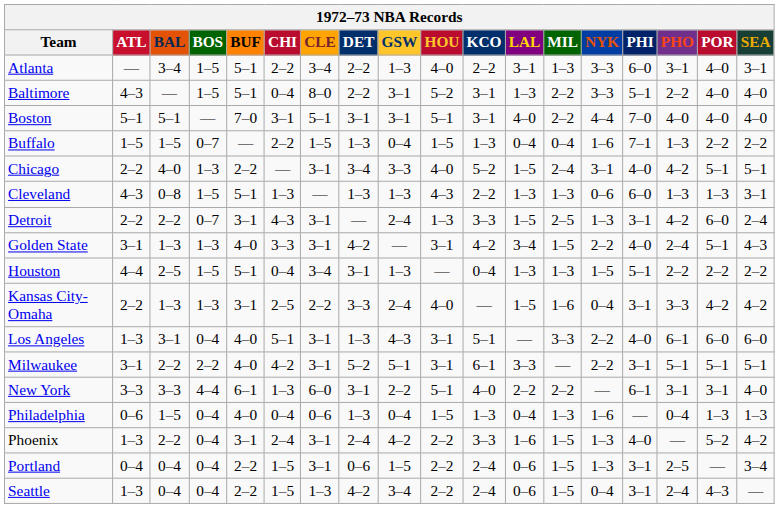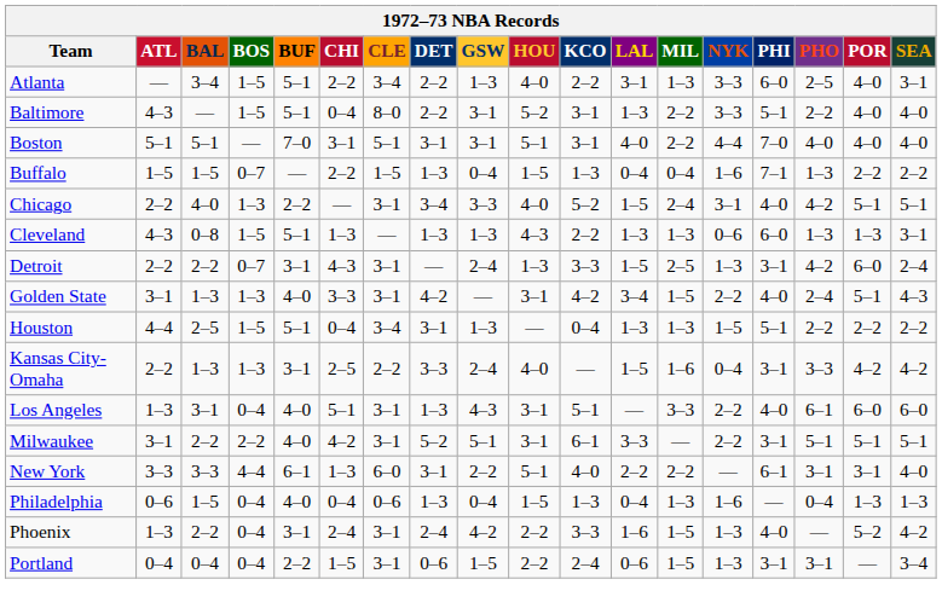 <table class="wikitable" style="font-size:95%; text-align:center;">
 <tr>
 <th colspan=18>1972–73 NBA Records</th>
 </tr>
 <tr>
 <th width=100>Team</th>
 <th style="background:#C90F2E;color:#FFFFFF;width=35">ATL</th>
 <th style="background:#E45206;color:#002854;width=35">BAL</th>
 <th style="background:#006400;color:#FFFFFF;width=35">BOS</th>
 <th style="background:#FF8201;color:#000000;width=35">BUF</th>
 <th style="background:#BA0C2F;color:#FFFFFF;width=35">CHI</th>
 <th style="background:#FFA402;color:#77222F;width=35">CLE</th>
 <th style="background:#012F6B;color:#FFFFFF;width=35">DET</th>
 <th style="background:#FFC62C;color:#012F6B;width=35">GSW</th>
 <th style="background:#BA0C2F;color:#FEC72E;width=35">HOU</th>
 <th style="background:#012F6B;color:#FFFFFF;width=35">KCO</th>
 <th style="background:#800080;color:#FFD700;width=35">LAL</th>
 <th style="background:#006400;color:#FFFFFF;width=35">MIL</th>
 <th style="background:#003EA4;color:#E35208;width=35">NYK</th>
 <th style="background:#012268;color:#FFFFFF;width=35">PHI</th>
 <th style="background:#702F8B;color:#FA4417;width=35">PHO</th>
 <th style="background:#BA0C2F;color:#FFFFFF;width=35">POR</th>
 <th style="background:#173F36;color:#EBAA00;width=35">SEA</th>
 </tr>
 <tr>
 <td style="text-align:left;"><a href='#'>Atlanta</a></td>
 <td>—</td>
 <td>3–4</td>
 <td>1–5</td>
 <td>5–1</td>
 <td>2–2</td>
 <td>3–4</td>
 <td>2–2</td>
 <td>1–3</td>
 <td>4–0</td>
 <td>2–2</td>
 <td>3–1</td>
 <td>1–3</td>
 <td>3–3</td>
 <td>6–0</td>
-<td>3–1</td>
+<td>2–5</td>
 <td>4–0</td>
 <td>3–1</td>
 </tr>
 <tr>
 <td style="text-align:left;"><a href='#'>Baltimore</a></td>
 <td>4–3</td>
 <td>—</td>
 <td>1–5</td>
 <td>5–1</td>
 <td>0–4</td>
 <td>8–0</td>
 <td>2–2</td>
 <td>3–1</td>
 <td>5–2</td>
 <td>3–1</td>
 <td>1–3</td>
 <td>2–2</td>
 <td>3–3</td>
 <td>5–1</td>
 <td>2–2</td>
 <td>4–0</td>
 <td>4–0</td>
 </tr>
 <tr>
 <td style="text-align:left;"><a href='#'>Boston</a></td>
 <td>5–1</td>
 <td>5–1</td>
 <td>—</td>
 <td>7–0</td>
 <td>3–1</td>
 <td>5–1</td>
 <td>3–1</td>
 <td>3–1</td>
 <td>5–1</td>
 <td>3–1</td>
 <td>4–0</td>
 <td>2–2</td>
 <td>4–4</td>
 <td>7–0</td>
 <td>4–0</td>
 <td>4–0</td>
 <td>4–0</td>
 </tr>
 <tr>
 <td style="text-align:left;"><a href='#'>Buffalo</a></td>
 <td>1–5</td>
 <td>1–5</td>
 <td>0–7</td>
 <td>—</td>
 <td>2–2</td>
 <td>1–5</td>
 <td>1–3</td>
 <td>0–4</td>
 <td>1–5</td>
 <td>1–3</td>
 <td>0–4</td>
 <td>0–4</td>
 <td>1–6</td>
 <td>7–1</td>
 <td>1–3</td>
 <td>2–2</td>
 <td>2–2</td>
 </tr>
 <tr>
 <td style="text-align:left;"><a href='#'>Chicago</a></td>
 <td>2–2</td>
 <td>4–0</td>
 <td>1–3</td>
 <td>2–2</td>
 <td>—</td>
 <td>3–1</td>
 <td>3–4</td>
 <td>3–3</td>
 <td>4–0</td>
 <td>5–2</td>
 <td>1–5</td>
 <td>2–4</td>
 <td>3–1</td>
 <td>4–0</td>
 <td>4–2</td>
 <td>5–1</td>
 <td>5–1</td>
 </tr>
 <tr>
 <td style="text-align:left;"><a href='#'>Cleveland</a></td>
 <td>4–3</td>
 <td>0–8</td>
 <td>1–5</td>
 <td>5–1</td>
 <td>1–3</td>
 <td>—</td>
 <td>1–3</td>
 <td>1–3</td>
 <td>4–3</td>
 <td>2–2</td>
 <td>1–3</td>
 <td>1–3</td>
 <td>0–6</td>
 <td>6–0</td>
 <td>1–3</td>
 <td>1–3</td>
 <td>3–1</td>
 </tr>
 <tr>
 <td style="text-align:left;"><a href='#'>Detroit</a></td>
 <td>2–2</td>
 <td>2–2</td>
 <td>0–7</td>
 <td>3–1</td>
 <td>4–3</td>
 <td>3–1</td>
 <td>—</td>
 <td>2–4</td>
 <td>1–3</td>
 <td>3–3</td>
 <td>1–5</td>
 <td>2–5</td>
 <td>1–3</td>
 <td>3–1</td>
 <td>4–2</td>
 <td>6–0</td>
 <td>2–4</td>
 </tr>
 <tr>
 <td style="text-align:left;"><a href='#'>Golden State</a></td>
 <td>3–1</td>
 <td>1–3</td>
 <td>1–3</td>
 <td>4–0</td>
 <td>3–3</td>
 <td>3–1</td>
 <td>4–2</td>
 <td>—</td>
 <td>3–1</td>
 <td>4–2</td>
 <td>3–4</td>
 <td>1–5</td>
 <td>2–2</td>
 <td>4–0</td>
 <td>2–4</td>
 <td>5–1</td>
 <td>4–3</td>
 </tr>
 <tr>
 <td style="text-align:left;"><a href='#'>Houston</a></td>
 <td>4–4</td>
 <td>2–5</td>
 <td>1–5</td>
 <td>5–1</td>
 <td>0–4</td>
 <td>3–4</td>
 <td>3–1</td>
 <td>1–3</td>
 <td>—</td>
 <td>0–4</td>
 <td>1–3</td>
 <td>1–3</td>
 <td>1–5</td>
 <td>5–1</td>
 <td>2–2</td>
 <td>2–2</td>
 <td>2–2</td>
 </tr>
 <tr>
 <td style="text-align:left;"><a href='#'>Kansas City-Omaha</a></td>
 <td>2–2</td>
 <td>1–3</td>
 <td>1–3</td>
 <td>3–1</td>
 <td>2–5</td>
 <td>2–2</td>
 <td>3–3</td>
 <td>2–4</td>
 <td>4–0</td>
 <td>—</td>
 <td>1–5</td>
 <td>1–6</td>
 <td>0–4</td>
 <td>3–1</td>
 <td>3–3</td>
 <td>4–2</td>
 <td>4–2</td>
 </tr>
 <tr>
 <td style="text-align:left;"><a href='#'>Los Angeles</a></td>
 <td>1–3</td>
 <td>3–1</td>
 <td>0–4</td>
 <td>4–0</td>
 <td>5–1</td>
 <td>3–1</td>
 <td>1–3</td>
 <td>4–3</td>
 <td>3–1</td>
 <td>5–1</td>
 <td>—</td>
 <td>3–3</td>
 <td>2–2</td>
 <td>4–0</td>
 <td>6–1</td>
 <td>6–0</td>
 <td>6–0</td>
 </tr>
 <tr>
 <td style="text-align:left;"><a href='#'>Milwaukee</a></td>
 <td>3–1</td>
 <td>2–2</td>
 <td>2–2</td>
 <td>4–0</td>
 <td>4–2</td>
 <td>3–1</td>
 <td>5–2</td>
 <td>5–1</td>
 <td>3–1</td>
 <td>6–1</td>
 <td>3–3</td>
 <td>—</td>
 <td>2–2</td>
 <td>3–1</td>
 <td>5–1</td>
 <td>5–1</td>
 <td>5–1</td>
 </tr>
 <tr>
 <td style="text-align:left;"><a href='#'>New York</a></td>
 <td>3–3</td>
 <td>3–3</td>
 <td>4–4</td>
 <td>6–1</td>
 <td>1–3</td>
 <td>6–0</td>
 <td>3–1</td>
 <td>2–2</td>
 <td>5–1</td>
 <td>4–0</td>
 <td>2–2</td>
 <td>2–2</td>
 <td>—</td>
 <td>6–1</td>
 <td>3–1</td>
 <td>3–1</td>
 <td>4–0</td>
 </tr>
 <tr>
 <td style="text-align:left;"><a href='#'>Philadelphia</a></td>
 <td>0–6</td>
 <td>1–5</td>
 <td>0–4</td>
 <td>4–0</td>
 <td>0–4</td>
 <td>0–6</td>
 <td>1–3</td>
 <td>0–4</td>
 <td>1–5</td>
 <td>1–3</td>
 <td>0–4</td>
 <td>1–3</td>
 <td>1–6</td>
 <td>—</td>
 <td>0–4</td>
 <td>1–3</td>
 <td>1–3</td>
 </tr>
 <tr>
 <td style="text-align:left;">Phoenix</td>
 <td>1–3</td>
 <td>2–2</td>
 <td>0–4</td>
 <td>3–1</td>
 <td>2–4</td>
 <td>3–1</td>
 <td>2–4</td>
 <td>4–2</td>
 <td>2–2</td>
 <td>3–3</td>
 <td>1–6</td>
 <td>1–5</td>
 <td>1–3</td>
 <td>4–0</td>
 <td>—</td>
 <td>5–2</td>
 <td>4–2</td>
 </tr>
 <tr>
 <td style="text-align:left;"><a href='#'>Portland</a></td>
 <td>0–4</td>
 <td>0–4</td>
 <td>0–4</td>
 <td>2–2</td>
 <td>1–5</td>
 <td>3–1</td>
 <td>0–6</td>
 <td>1–5</td>
 <td>2–2</td>
 <td>2–4</td>
 <td>0–6</td>
 <td>1–5</td>
 <td>1–3</td>
 <td>3–1</td>
-<td>2–5</td>
+<td>3–1</td>
 <td>—</td>
 <td>3–4</td>
 </tr>
-<tr>
-<td style="text-align:left;"><a href='#'>Seattle</a></td>
-<td>1–3</td>
-<td>0–4</td>
-<td>0–4</td>
-<td>2–2</td>
-<td>1–5</td>
-<td>1–3</td>
-<td>4–2</td>
-<td>3–4</td>
-<td>2–2</td>
-<td>2–4</td>
-<td>0–6</td>
-<td>1–5</td>
-<td>0–4</td>
-<td>3–1</td>
-<td>2–4</td>
-<td>4–3</td>
-<td>—</td>
-</tr>
 </table>
